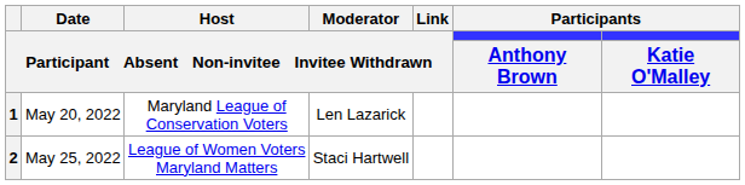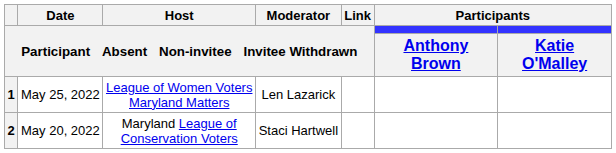 <table class="wikitable mw-collapsible"  style="text-align:center;">
 <tr style="font-size:small;">
 <th scope="col"></th>
 <th scope="col">Date</th>
 <th scope="col">Host</th>
 <th scope="col">Moderator</th>
 <th scope="col">Link</th>
 <th scope="col" colspan="4">Participants</th>
 </tr>
 <tr>
 <th colspan="5" rowspan="2"> <small>Participant  </small> <small>Absent  </small> <small>Non-invitee  </small> <small>Invitee Withdrawn</small></th>
 <th scope="col" style="background:#3333FF;"></th>
 <th scope="col" style="background:#3333FF;"></th>
 </tr>
 <tr>
 <th scope="col"><a href='#'>Anthony Brown</a></th>
 <th scope="col"><a href='#'>Katie O'Malley</a></th>
 </tr>
 <tr>
 </tr>
 <tr style="background:#FFFFFF;font-size:small;">
 <th scope="row">1</th>
-<td style="white-space:nowrap;">May 20, 2022</td>
-<td style="white-space:nowrap;">Maryland <a href='#'>League of<br>Conservation Voters</a></td>
+<td style="white-space:nowrap;">May 25, 2022</td>
+<td style="white-space:nowrap;"><a href='#'>League of Women Voters</a><br><a href='#'>Maryland Matters</a></td>
 <td style="white-space:nowrap;">Len Lazarick</td>
 <td style="white-space:nowrap;"></td>
 <td></td>
 <td></td>
 </tr>
 <tr style="background:#FFFFFF;font-size:small;">
 <th scope="row">2</th>
-<td style="white-space:nowrap;">May 25, 2022</td>
-<td style="white-space:nowrap;"><a href='#'>League of Women Voters</a><br><a href='#'>Maryland Matters</a></td>
+<td style="white-space:nowrap;">May 20, 2022</td>
+<td style="white-space:nowrap;">Maryland <a href='#'>League of<br>Conservation Voters</a></td>
 <td style="white-space:nowrap;">Staci Hartwell</td>
 <td style="white-space:nowrap;"></td>
 <td></td>
 <td></td>
 </tr>
 </table>
